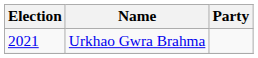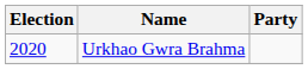 <table class="wikitable sortable">
 <tr>
 <th>Election</th>
 <th>Name</th>
 <th colspan="2">Party</th>
 </tr>
 <tr>
-<td><a href='#'>2021</a></td>
+<td><a href='#'>2020</a></td>
 <td><a href='#'>Urkhao Gwra Brahma</a></td>
 <td></td>
 </tr>
 <tr>
 </tr>
 </table>
